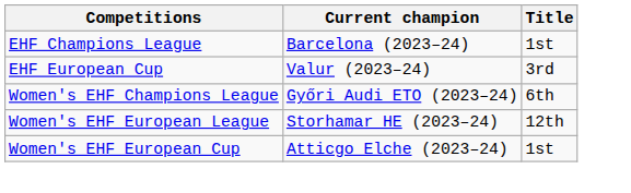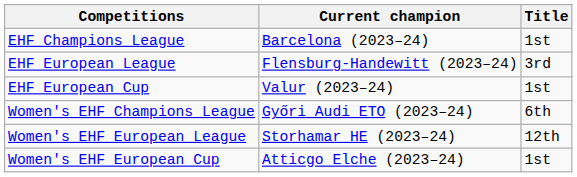 <table class="wikitable sortable">
 <tr>
 <th>Competitions</th>
 <th>Current champion</th>
 <th>Title</th>
 </tr>
 <tr>
 <td><a href='#'>EHF Champions League</a></td>
 <td> <a href='#'>Barcelona</a> (2023–24)</td>
 <td>1st</td>
 </tr>
 <tr>
+<td><a href='#'>EHF European League</a></td>
+<td> <a href='#'>Flensburg-Handewitt</a> (2023–24)</td>
+<td>3rd</td>
+</tr>
+<tr>
 <td><a href='#'>EHF European Cup</a></td>
 <td> <a href='#'>Valur</a> (2023–24)</td>
-<td>3rd</td>
+<td>1st</td>
 </tr>
 <tr>
 <td><a href='#'>Women's EHF Champions League</a></td>
 <td> <a href='#'>Győri Audi ETO</a> (2023–24)</td>
 <td>6th</td>
 </tr>
 <tr>
 <td><a href='#'>Women's EHF European League</a></td>
 <td> <a href='#'>Storhamar HE</a> (2023–24)</td>
 <td>12th</td>
 </tr>
 <tr>
 <td><a href='#'>Women's EHF European Cup</a></td>
 <td> <a href='#'>Atticgo Elche</a> (2023–24)</td>
 <td>1st</td>
 </tr>
 </table>
